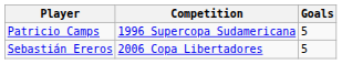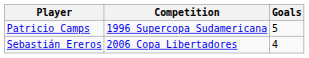 <table align=center class="wikitable sortable">
 <tr>
 <th>Player</th>
 <th>Competition</th>
 <th>Goals</th>
 </tr>
 <tr>
 <td><a href='#'>Patricio Camps</a></td>
 <td><a href='#'>1996 Supercopa Sudamericana</a></td>
 <td>5</td>
 </tr>
 <tr>
 <td><a href='#'>Sebastián Ereros</a></td>
 <td><a href='#'>2006 Copa Libertadores</a></td>
-<td>5</td>
+<td>4</td>
 </tr>
 </table>
